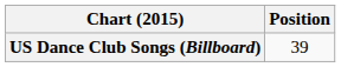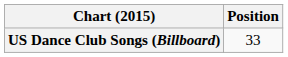 <table class="wikitable plainrowheaders" style="text-align:center">
 <tr>
 <th scope="col">Chart (2015)</th>
 <th scope="col">Position</th>
 </tr>
 <tr>
 <th scope="row">US Dance Club Songs (<em>Billboard</em>)</th>
-<td>39</td>
+<td>33</td>
 </tr>
 </table>
